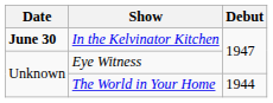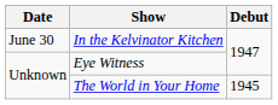 <table class="wikitable">
 <tr>
 <th>Date</th>
 <th>Show</th>
 <th>Debut</th>
 </tr>
 <tr>
-<td><strong>June 30</strong></td>
+<td>June 30</td>
 <td><em><a href='#'>In the Kelvinator Kitchen</a></em></td>
 <td rowspan="2">1947</td>
 </tr>
 <tr>
 <td rowspan="2">Unknown</td>
 <td><em>Eye Witness</em></td>
 </tr>
 <tr>
 <td><em><a href='#'>The World in Your Home</a></em></td>
-<td>1944</td>
+<td>1945</td>
 </tr>
 </table>
